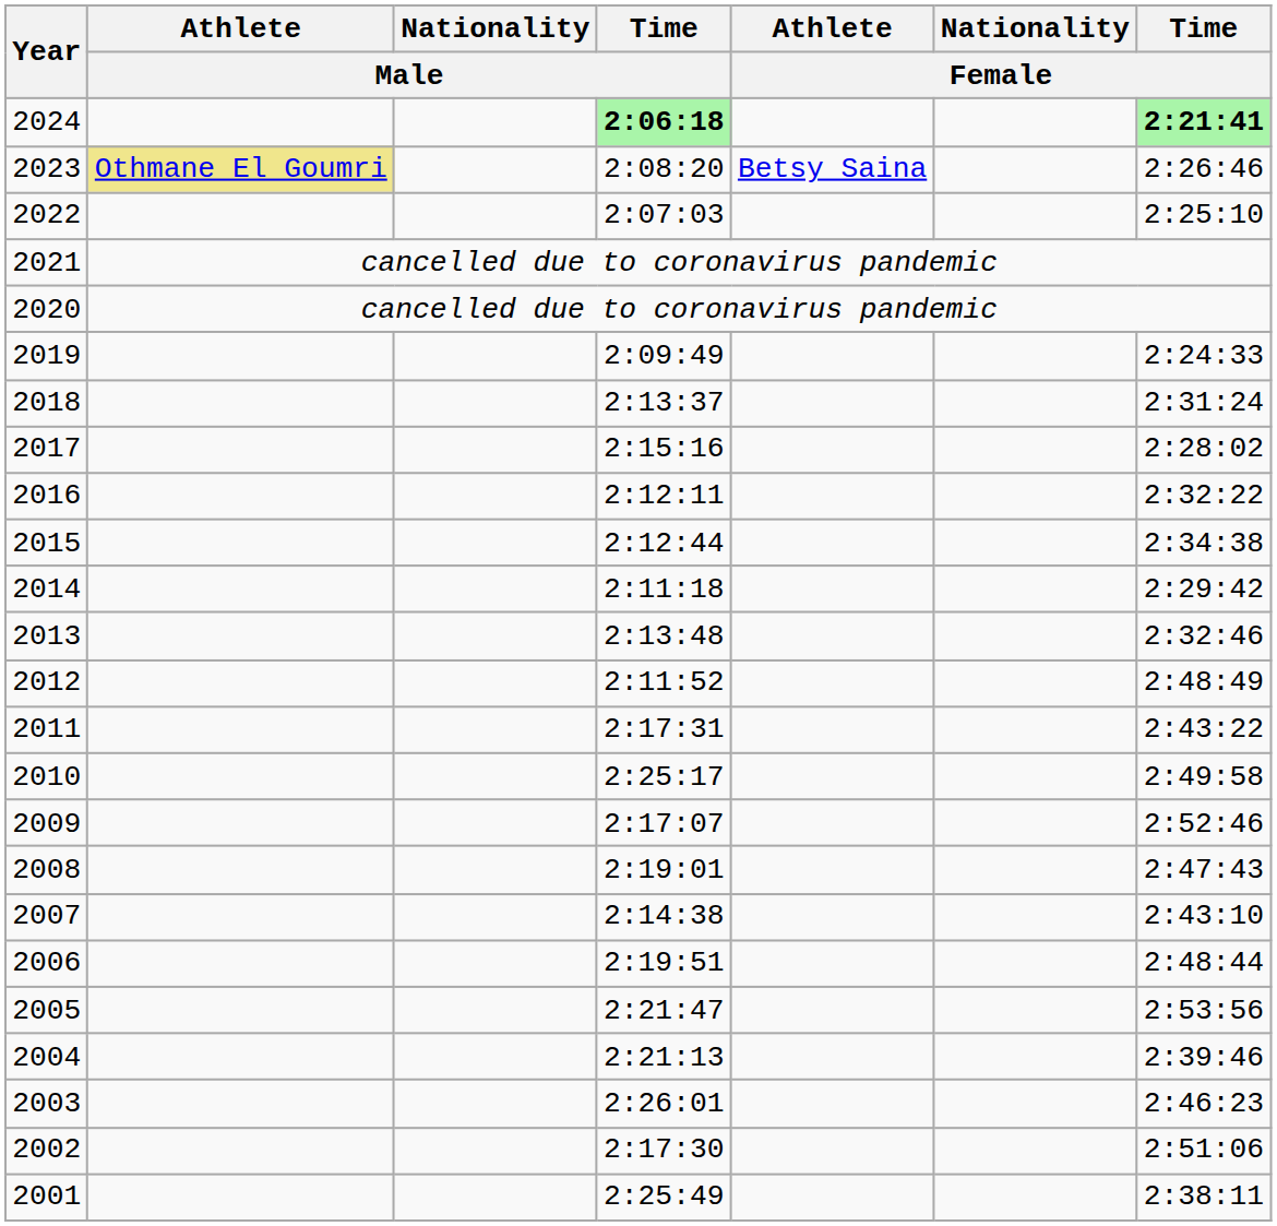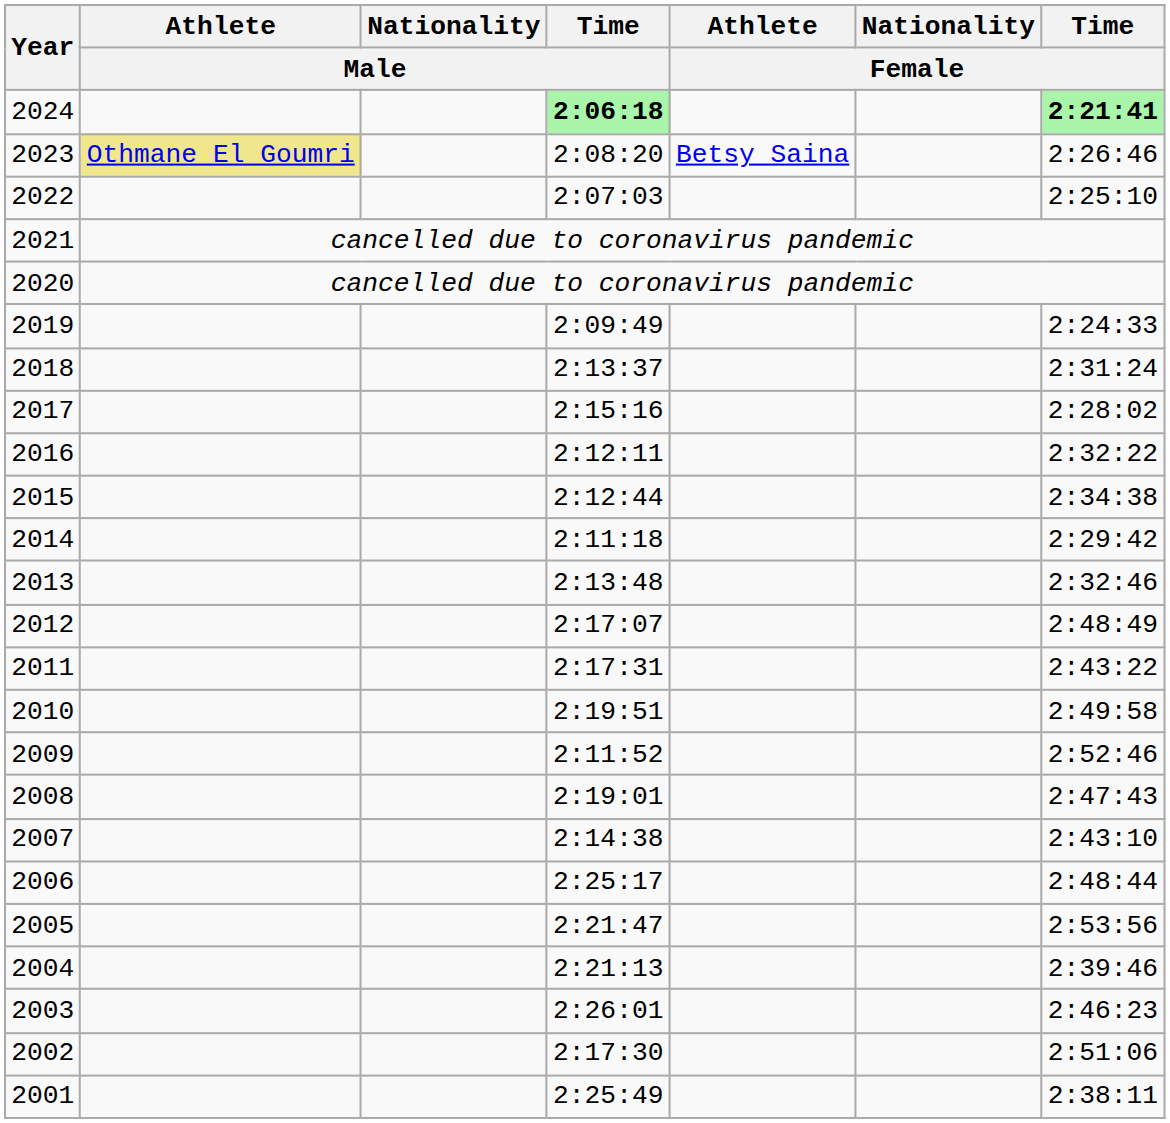 <table class="wikitable plainrowheaders sortable">
 <tr>
 <th scope="col" rowspan="2">Year</th>
 <th scope="col">Athlete</th>
 <th scope="col">Nationality</th>
 <th scope="col">Time</th>
 <th scope="col">Athlete</th>
 <th scope="col">Nationality</th>
 <th scope="col">Time</th>
 </tr>
 <tr>
 <th scope="col" colspan="3">Male</th>
 <th scope="col" colspan="3">Female</th>
 </tr>
 <tr>
 <td>2024</td>
 <td></td>
 <td></td>
 <td bgcolor=#A9F5A9><strong>2:06:18</strong></td>
 <td></td>
 <td></td>
 <td bgcolor=#A9F5A9><strong>2:21:41</strong></td>
 </tr>
 <tr>
 <td>2023</td>
 <td style="background: khaki;"><a href='#'>Othmane El Goumri</a></td>
 <td></td>
 <td>2:08:20</td>
 <td><a href='#'>Betsy Saina</a></td>
 <td></td>
 <td>2:26:46</td>
 </tr>
 <tr>
 <td>2022</td>
 <td></td>
 <td></td>
 <td>2:07:03</td>
 <td></td>
 <td></td>
 <td>2:25:10</td>
 </tr>
 <tr>
 <td>2021</td>
 <td colspan="6" align="center" data-sort-value=""><em>cancelled due to coronavirus pandemic</em></td>
 </tr>
 <tr>
 <td>2020</td>
 <td colspan="6" align="center" data-sort-value=""><em>cancelled due to coronavirus pandemic</em></td>
 </tr>
 <tr>
 <td>2019</td>
 <td></td>
 <td></td>
 <td>2:09:49</td>
 <td></td>
 <td></td>
 <td>2:24:33</td>
 </tr>
 <tr>
 <td>2018</td>
 <td></td>
 <td></td>
 <td>2:13:37</td>
 <td></td>
 <td></td>
 <td>2:31:24</td>
 </tr>
 <tr>
 <td>2017</td>
 <td></td>
 <td></td>
 <td>2:15:16</td>
 <td></td>
 <td></td>
 <td>2:28:02</td>
 </tr>
 <tr>
 <td>2016</td>
 <td></td>
 <td></td>
 <td>2:12:11</td>
 <td></td>
 <td></td>
 <td>2:32:22</td>
 </tr>
 <tr>
 <td>2015</td>
 <td></td>
 <td></td>
 <td>2:12:44</td>
 <td></td>
 <td></td>
 <td>2:34:38</td>
 </tr>
 <tr>
 <td>2014</td>
 <td></td>
 <td></td>
 <td>2:11:18</td>
 <td></td>
 <td></td>
 <td>2:29:42</td>
 </tr>
 <tr>
 <td>2013</td>
 <td></td>
 <td></td>
 <td>2:13:48</td>
 <td></td>
 <td></td>
 <td>2:32:46</td>
 </tr>
 <tr>
 <td>2012</td>
 <td></td>
 <td></td>
-<td>2:11:52</td>
+<td>2:17:07</td>
 <td></td>
 <td></td>
 <td>2:48:49</td>
 </tr>
 <tr>
 <td>2011</td>
 <td></td>
 <td></td>
 <td>2:17:31</td>
 <td></td>
 <td></td>
 <td>2:43:22</td>
 </tr>
 <tr>
 <td>2010</td>
 <td></td>
 <td></td>
-<td>2:25:17</td>
+<td>2:19:51</td>
 <td></td>
 <td></td>
 <td>2:49:58</td>
 </tr>
 <tr>
 <td>2009</td>
 <td></td>
 <td></td>
-<td>2:17:07</td>
+<td>2:11:52</td>
 <td></td>
 <td></td>
 <td>2:52:46</td>
 </tr>
 <tr>
 <td>2008</td>
 <td></td>
 <td></td>
 <td>2:19:01</td>
 <td></td>
 <td></td>
 <td>2:47:43</td>
 </tr>
 <tr>
 <td>2007</td>
 <td></td>
 <td></td>
 <td>2:14:38</td>
 <td></td>
 <td></td>
 <td>2:43:10</td>
 </tr>
 <tr>
 <td>2006</td>
 <td></td>
 <td></td>
-<td>2:19:51</td>
+<td>2:25:17</td>
 <td></td>
 <td></td>
 <td>2:48:44</td>
 </tr>
 <tr>
 <td>2005</td>
 <td></td>
 <td></td>
 <td>2:21:47</td>
 <td></td>
 <td></td>
 <td>2:53:56</td>
 </tr>
 <tr>
 <td>2004</td>
 <td></td>
 <td></td>
 <td>2:21:13</td>
 <td></td>
 <td></td>
 <td>2:39:46</td>
 </tr>
 <tr>
 <td>2003</td>
 <td></td>
 <td></td>
 <td>2:26:01</td>
 <td></td>
 <td></td>
 <td>2:46:23</td>
 </tr>
 <tr>
 <td>2002</td>
 <td></td>
 <td></td>
 <td>2:17:30</td>
 <td></td>
 <td></td>
 <td>2:51:06</td>
 </tr>
 <tr>
 <td>2001</td>
 <td></td>
 <td></td>
 <td>2:25:49</td>
 <td></td>
 <td></td>
 <td>2:38:11</td>
 </tr>
 </table>
